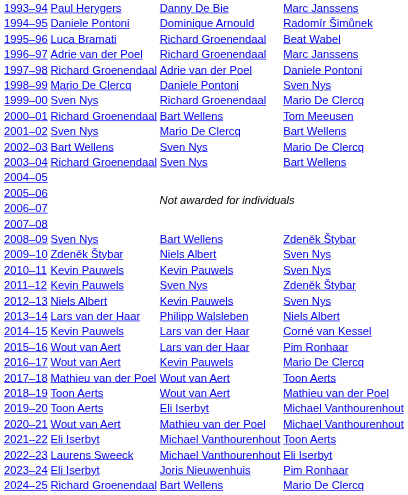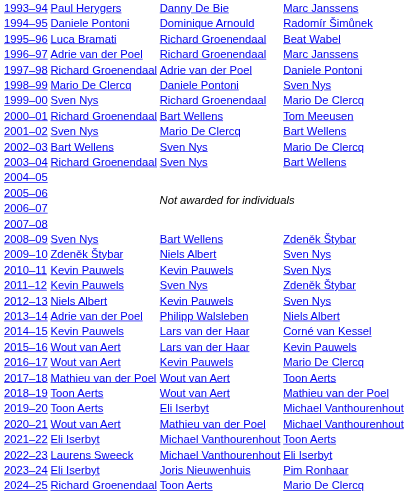 <table>
 <tr>
 <td><a href='#'>1993–94</a></td>
 <td> <a href='#'>Paul Herygers</a></td>
 <td> <a href='#'>Danny De Bie</a></td>
 <td> <a href='#'>Marc Janssens</a></td>
 </tr>
 <tr>
 <td><a href='#'>1994–95</a></td>
 <td> <a href='#'>Daniele Pontoni</a></td>
 <td> <a href='#'>Dominique Arnould</a></td>
 <td> <a href='#'>Radomír Šimůnek</a></td>
 </tr>
 <tr>
 <td><a href='#'>1995–96</a></td>
 <td> <a href='#'>Luca Bramati</a></td>
 <td> <a href='#'>Richard Groenendaal</a></td>
 <td> <a href='#'>Beat Wabel</a></td>
 </tr>
 <tr>
 <td><a href='#'>1996–97</a></td>
 <td> <a href='#'>Adrie van der Poel</a></td>
 <td> <a href='#'>Richard Groenendaal</a></td>
 <td> <a href='#'>Marc Janssens</a></td>
 </tr>
 <tr>
 <td><a href='#'>1997–98</a></td>
 <td> <a href='#'>Richard Groenendaal</a></td>
 <td> <a href='#'>Adrie van der Poel</a></td>
 <td> <a href='#'>Daniele Pontoni</a></td>
 </tr>
 <tr>
 <td><a href='#'>1998–99</a></td>
 <td> <a href='#'>Mario De Clercq</a></td>
 <td> <a href='#'>Daniele Pontoni</a></td>
 <td> <a href='#'>Sven Nys</a></td>
 </tr>
 <tr>
 <td><a href='#'>1999–00</a></td>
 <td> <a href='#'>Sven Nys</a></td>
 <td> <a href='#'>Richard Groenendaal</a></td>
 <td> <a href='#'>Mario De Clercq</a></td>
 </tr>
 <tr>
 <td><a href='#'>2000–01</a></td>
 <td> <a href='#'>Richard Groenendaal</a></td>
 <td> <a href='#'>Bart Wellens</a></td>
 <td> <a href='#'>Tom Meeusen</a></td>
 </tr>
 <tr>
 <td><a href='#'>2001–02</a></td>
 <td> <a href='#'>Sven Nys</a></td>
 <td> <a href='#'>Mario De Clercq</a></td>
 <td> <a href='#'>Bart Wellens</a></td>
 </tr>
 <tr>
 <td><a href='#'>2002–03</a></td>
 <td> <a href='#'>Bart Wellens</a></td>
 <td> <a href='#'>Sven Nys</a></td>
 <td> <a href='#'>Mario De Clercq</a></td>
 </tr>
 <tr>
 <td><a href='#'>2003–04</a></td>
 <td> <a href='#'>Richard Groenendaal</a></td>
 <td> <a href='#'>Sven Nys</a></td>
 <td> <a href='#'>Bart Wellens</a></td>
 </tr>
 <tr>
 <td><a href='#'>2004–05</a></td>
 <td rowspan = "4" colspan="3" style="text-align:center"><em>Not awarded for individuals</em></td>
 </tr>
 <tr>
 <td><a href='#'>2005–06</a></td>
 </tr>
 <tr>
 <td><a href='#'>2006–07</a></td>
 </tr>
 <tr>
 <td><a href='#'>2007–08</a></td>
 </tr>
 <tr>
 <td><a href='#'>2008–09</a></td>
 <td> <a href='#'>Sven Nys</a></td>
 <td> <a href='#'>Bart Wellens</a></td>
 <td> <a href='#'>Zdeněk Štybar</a></td>
 </tr>
 <tr>
 <td><a href='#'>2009–10</a></td>
 <td> <a href='#'>Zdeněk Štybar</a></td>
 <td> <a href='#'>Niels Albert</a></td>
 <td> <a href='#'>Sven Nys</a></td>
 </tr>
 <tr>
 <td><a href='#'>2010–11</a></td>
 <td> <a href='#'>Kevin Pauwels</a></td>
 <td> <a href='#'>Kevin Pauwels</a></td>
 <td> <a href='#'>Sven Nys</a></td>
 </tr>
 <tr>
 <td><a href='#'>2011–12</a></td>
 <td> <a href='#'>Kevin Pauwels</a></td>
 <td> <a href='#'>Sven Nys</a></td>
 <td> <a href='#'>Zdeněk Štybar</a></td>
 </tr>
 <tr>
 <td><a href='#'>2012–13</a></td>
 <td> <a href='#'>Niels Albert</a></td>
 <td> <a href='#'>Kevin Pauwels</a></td>
 <td> <a href='#'>Sven Nys</a></td>
 </tr>
 <tr>
 <td><a href='#'>2013–14</a></td>
-<td> <a href='#'>Lars van der Haar</a></td>
+<td> <a href='#'>Adrie van der Poel</a></td>
 <td> <a href='#'>Philipp Walsleben</a></td>
 <td> <a href='#'>Niels Albert</a></td>
 </tr>
 <tr>
 <td><a href='#'>2014–15</a></td>
 <td> <a href='#'>Kevin Pauwels</a></td>
 <td> <a href='#'>Lars van der Haar</a></td>
 <td> <a href='#'>Corné van Kessel</a></td>
 </tr>
 <tr>
 <td><a href='#'>2015–16</a></td>
 <td> <a href='#'>Wout van Aert</a></td>
 <td> <a href='#'>Lars van der Haar</a></td>
-<td> <a href='#'>Pim Ronhaar</a></td>
+<td> <a href='#'>Kevin Pauwels</a></td>
 </tr>
 <tr>
 <td><a href='#'>2016–17</a></td>
 <td> <a href='#'>Wout van Aert</a></td>
 <td> <a href='#'>Kevin Pauwels</a></td>
 <td> <a href='#'>Mario De Clercq</a></td>
 </tr>
 <tr>
 <td><a href='#'>2017–18</a></td>
 <td> <a href='#'>Mathieu van der Poel</a></td>
 <td> <a href='#'>Wout van Aert</a></td>
 <td> <a href='#'>Toon Aerts</a></td>
 </tr>
 <tr>
 <td><a href='#'>2018–19</a></td>
 <td> <a href='#'>Toon Aerts</a></td>
 <td> <a href='#'>Wout van Aert</a></td>
 <td> <a href='#'>Mathieu van der Poel</a></td>
 </tr>
 <tr>
 <td><a href='#'>2019–20</a></td>
 <td> <a href='#'>Toon Aerts</a></td>
 <td> <a href='#'>Eli Iserbyt</a></td>
 <td> <a href='#'>Michael Vanthourenhout</a></td>
 </tr>
 <tr>
 <td><a href='#'>2020–21</a></td>
 <td> <a href='#'>Wout van Aert</a></td>
 <td> <a href='#'>Mathieu van der Poel</a></td>
 <td> <a href='#'>Michael Vanthourenhout</a></td>
 </tr>
 <tr>
 <td><a href='#'>2021–22</a></td>
 <td> <a href='#'>Eli Iserbyt</a></td>
 <td> <a href='#'>Michael Vanthourenhout</a></td>
 <td> <a href='#'>Toon Aerts</a></td>
 </tr>
 <tr>
 <td><a href='#'>2022–23</a></td>
 <td> <a href='#'>Laurens Sweeck</a></td>
 <td> <a href='#'>Michael Vanthourenhout</a></td>
 <td> <a href='#'>Eli Iserbyt</a></td>
 </tr>
 <tr>
 <td><a href='#'>2023–24</a></td>
 <td> <a href='#'>Eli Iserbyt</a></td>
 <td> <a href='#'>Joris Nieuwenhuis</a></td>
 <td> <a href='#'>Pim Ronhaar</a></td>
 </tr>
 <tr>
 <td><a href='#'>2024–25</a></td>
 <td> <a href='#'>Richard Groenendaal</a></td>
-<td> <a href='#'>Bart Wellens</a></td>
+<td> <a href='#'>Toon Aerts</a></td>
 <td> <a href='#'>Mario De Clercq</a></td>
 </tr>
 </table>
